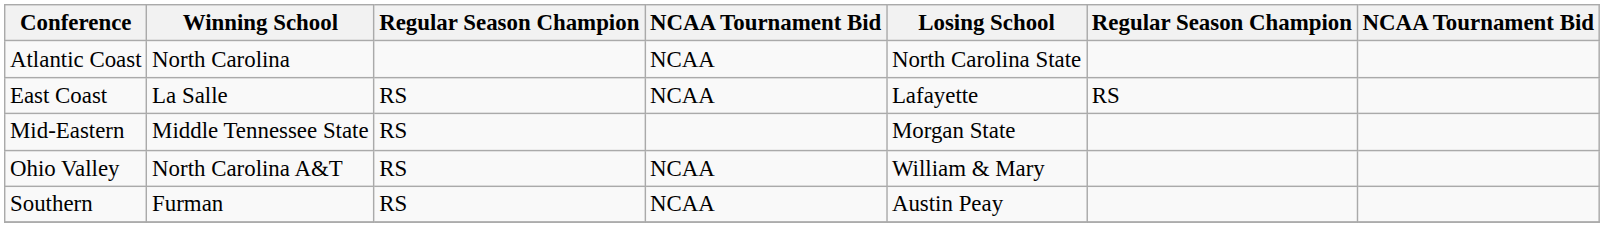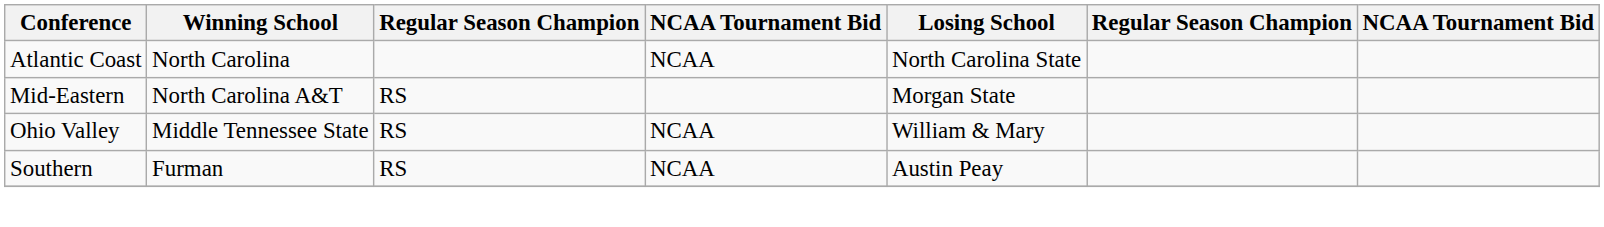 <table class="wikitable">
 <tr>
 <th>Conference</th>
 <th>Winning School</th>
 <th>Regular Season Champion</th>
 <th>NCAA Tournament Bid</th>
 <th>Losing School</th>
 <th>Regular Season Champion</th>
 <th>NCAA Tournament Bid</th>
 </tr>
 <tr>
 <td>Atlantic Coast</td>
 <td>North Carolina</td>
 <td></td>
 <td>NCAA</td>
 <td>North Carolina State</td>
 <td></td>
 <td></td>
 </tr>
 <tr>
-<td>East Coast</td>
-<td>La Salle</td>
-<td>RS</td>
-<td>NCAA</td>
-<td>Lafayette</td>
-<td>RS</td>
-<td></td>
-</tr>
-<tr>
 <td>Mid-Eastern</td>
-<td>Middle Tennessee State</td>
+<td>North Carolina A&T</td>
 <td>RS</td>
 <td></td>
 <td>Morgan State</td>
 <td></td>
 <td></td>
 </tr>
 <tr>
 <td>Ohio Valley</td>
-<td>North Carolina A&T</td>
+<td>Middle Tennessee State</td>
 <td>RS</td>
 <td>NCAA</td>
 <td>William & Mary</td>
 <td></td>
 <td></td>
 </tr>
 <tr>
 <td>Southern</td>
 <td>Furman</td>
 <td>RS</td>
 <td>NCAA</td>
 <td>Austin Peay</td>
 <td></td>
 <td></td>
 </tr>
 <tr>
 </tr>
 </table>
